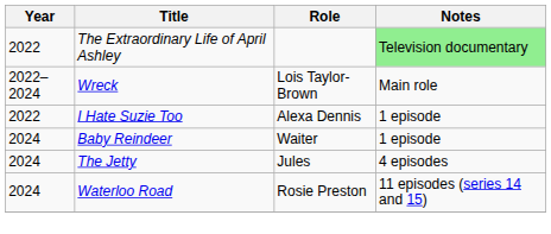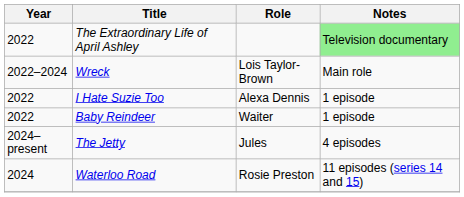 <table class="wikitable sortable">
 <tr>
 <th>Year</th>
 <th>Title</th>
 <th>Role</th>
 <th class="unsortable">Notes</th>
 </tr>
 <tr>
 <td>2022</td>
 <td><em>The Extraordinary Life of April Ashley</em></td>
 <td></td>
 <td style="background: lightgreen;">Television documentary</td>
 </tr>
 <tr>
 <td>2022–2024</td>
 <td><em><a href='#'>Wreck</a></em></td>
 <td>Lois Taylor-Brown</td>
 <td>Main role</td>
 </tr>
 <tr>
 <td>2022</td>
 <td><em><a href='#'>I Hate Suzie Too</a></em></td>
 <td>Alexa Dennis</td>
 <td>1 episode</td>
 </tr>
 <tr>
-<td>2024</td>
+<td>2022</td>
 <td><em><a href='#'>Baby Reindeer</a></em></td>
 <td>Waiter</td>
 <td>1 episode</td>
 </tr>
 <tr>
-<td>2024</td>
+<td>2024–present</td>
 <td><em><a href='#'>The Jetty</a></em></td>
 <td>Jules</td>
 <td>4 episodes</td>
 </tr>
 <tr>
 <td>2024</td>
 <td><em><a href='#'>Waterloo Road</a></em></td>
 <td>Rosie Preston</td>
 <td>11 episodes (<a href='#'>series 14</a> and <a href='#'>15</a>)</td>
 </tr>
 <tr>
 </tr>
 </table>
